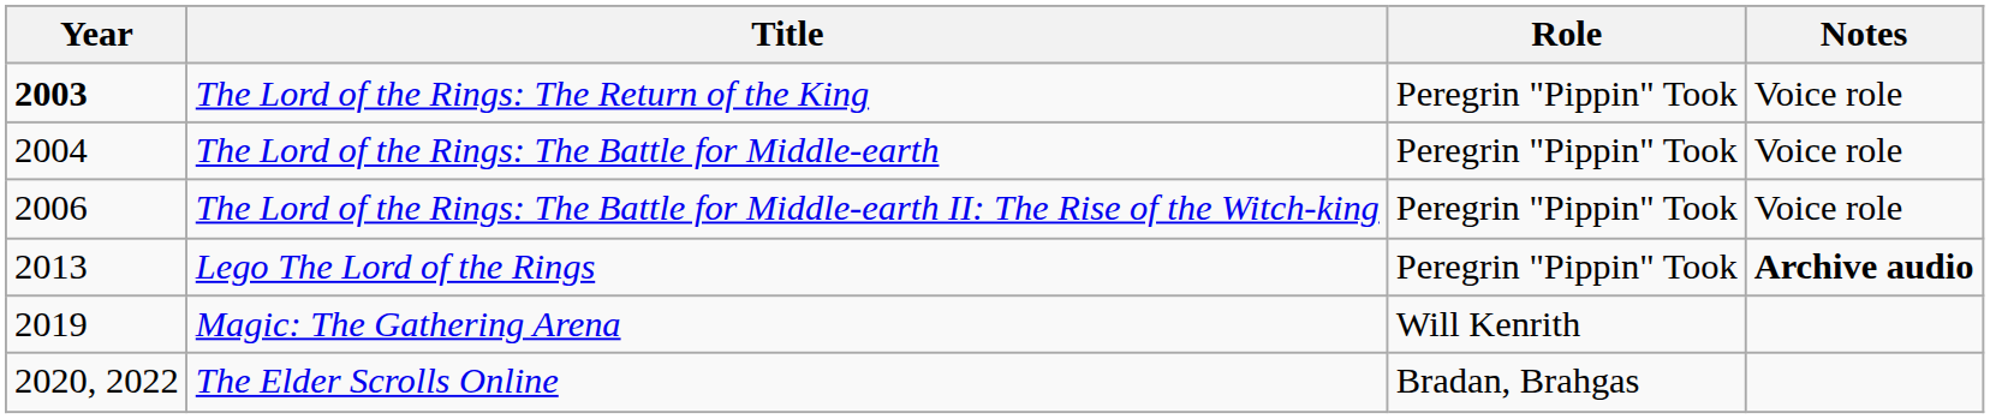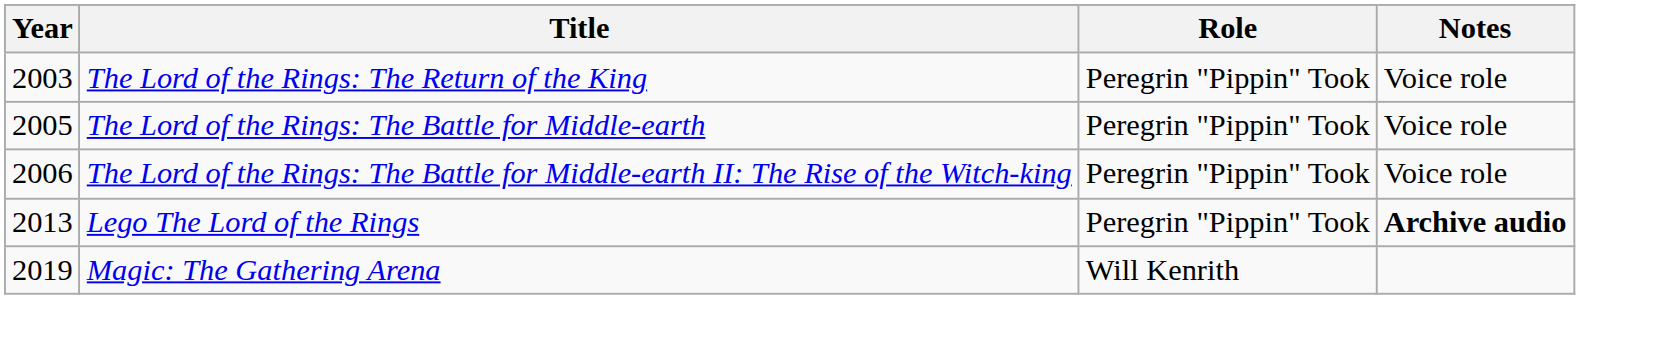 <table class="wikitable sortable">
 <tr>
 <th>Year</th>
 <th>Title</th>
 <th>Role</th>
 <th class="unsortable">Notes</th>
 </tr>
 <tr>
-<td><strong>2003</strong></td>
+<td>2003</td>
 <td><em><a href='#'>The Lord of the Rings: The Return of the King</a></em></td>
 <td>Peregrin "Pippin" Took</td>
 <td>Voice role</td>
 </tr>
 <tr>
-<td>2004</td>
+<td>2005</td>
 <td><em><a href='#'>The Lord of the Rings: The Battle for Middle-earth</a></em></td>
 <td>Peregrin "Pippin" Took</td>
 <td>Voice role</td>
 </tr>
 <tr>
 <td>2006</td>
 <td><em><a href='#'>The Lord of the Rings: The Battle for Middle-earth II: The Rise of the Witch-king</a></em></td>
 <td>Peregrin "Pippin" Took</td>
 <td>Voice role</td>
 </tr>
 <tr>
 <td>2013</td>
 <td><em><a href='#'>Lego The Lord of the Rings</a></em></td>
 <td>Peregrin "Pippin" Took</td>
 <td><strong>Archive audio</strong></td>
 </tr>
 <tr>
 <td>2019</td>
 <td><em><a href='#'>Magic: The Gathering Arena</a></em></td>
 <td>Will Kenrith</td>
 <td></td>
 </tr>
-<tr>
-<td>2020, 2022</td>
-<td><em><a href='#'>The Elder Scrolls Online</a></em></td>
-<td>Bradan, Brahgas</td>
-<td></td>
-</tr>
 </table>
